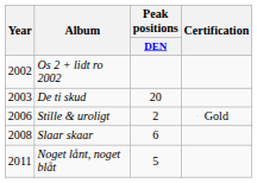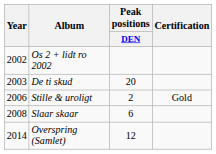 <table class="wikitable">
 <tr>
 <th align="center" rowspan="2" width="10">Year</th>
 <th align="center" rowspan="2" width="120">Album</th>
 <th align="center" colspan="1" width="20">Peak positions</th>
 <th align="center" rowspan="2" width="70">Certification</th>
 </tr>
 <tr>
 <th scope="col" style="width:3em;font-size:90%;"><a href='#'>DEN</a><br></th>
 </tr>
 <tr>
 <td style="text-align:center;">2002</td>
 <td><em>Os 2 + lidt ro 2002</em></td>
 <td style="text-align:center;"></td>
 <td style="text-align:center;"></td>
 </tr>
 <tr>
 <td style="text-align:center;">2003</td>
 <td><em>De ti skud</em></td>
 <td style="text-align:center;">20</td>
 <td style="text-align:center;"></td>
 </tr>
 <tr>
 <td style="text-align:center;">2006</td>
 <td><em>Stille & uroligt</em></td>
 <td style="text-align:center;">2</td>
 <td style="text-align:center;">Gold</td>
 </tr>
 <tr>
 <td style="text-align:center;">2008</td>
 <td><em>Slaar skaar</em></td>
 <td style="text-align:center;">6</td>
 <td style="text-align:center;"></td>
 </tr>
 <tr>
-<td style="text-align:center;">2011</td>
-<td><em>Noget lånt, noget blåt</em></td>
-<td style="text-align:center;">5</td>
+<td style="text-align:center;">2014</td>
+<td><em>Overspring (Samlet)</em></td>
+<td style="text-align:center;">12</td>
 <td style="text-align:center;"></td>
 </tr>
 </table>
